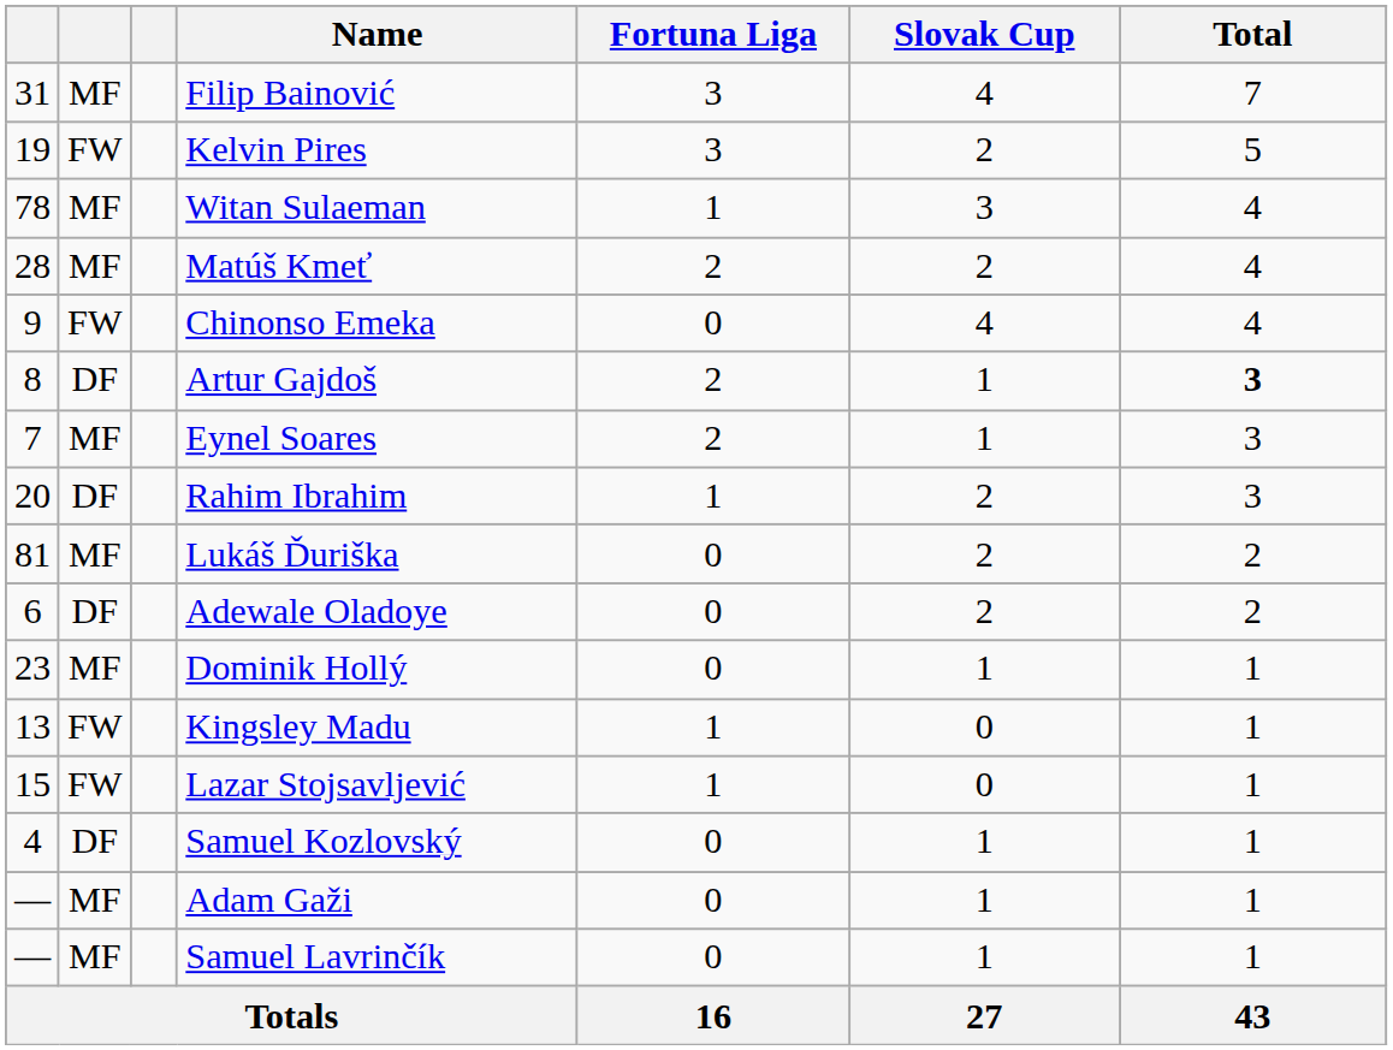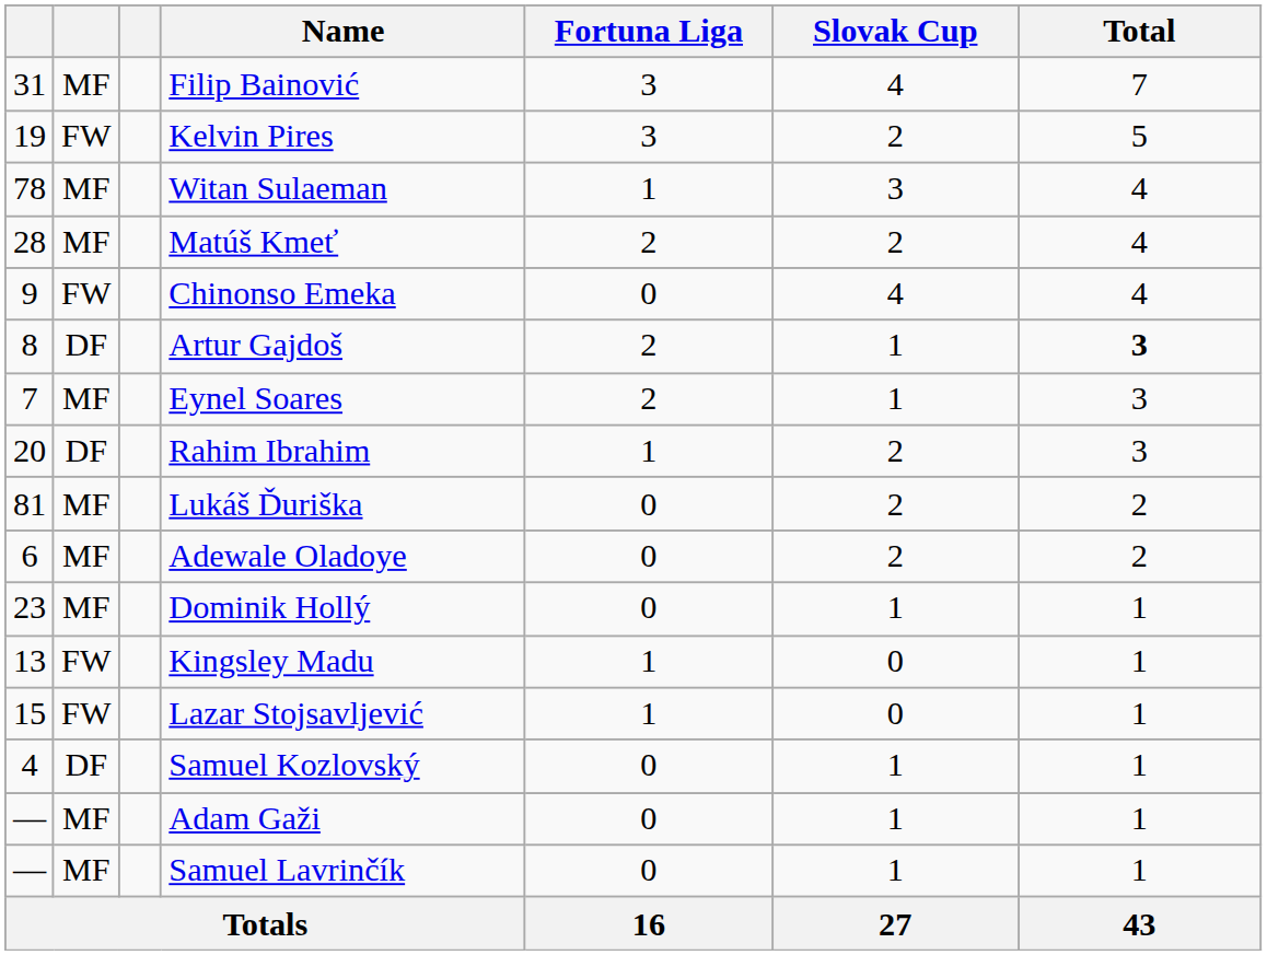 <table class="wikitable" style="text-align:center">
 <tr>
 <th width=15></th>
 <th width=15></th>
 <th width=15></th>
 <th width=180>Name</th>
 <th width=120><strong><a href='#'>Fortuna Liga</a></strong></th>
 <th width=120><strong><a href='#'>Slovak Cup</a></strong></th>
 <th width=120>Total</th>
 </tr>
 <tr>
 <td>31</td>
 <td>MF</td>
 <td></td>
 <td align=left><a href='#'>Filip Bainović</a></td>
 <td>3</td>
 <td>4</td>
 <td>7</td>
 </tr>
 <tr>
 <td>19</td>
 <td>FW</td>
 <td></td>
 <td align=left><a href='#'>Kelvin Pires</a></td>
 <td>3</td>
 <td>2</td>
 <td>5</td>
 </tr>
 <tr>
 <td>78</td>
 <td>MF</td>
 <td></td>
 <td align=left><a href='#'>Witan Sulaeman</a></td>
 <td>1</td>
 <td>3</td>
 <td>4</td>
 </tr>
 <tr>
 <td>28</td>
 <td>MF</td>
 <td></td>
 <td align=left><a href='#'>Matúš Kmeť</a></td>
 <td>2</td>
 <td>2</td>
 <td>4</td>
 </tr>
 <tr>
 <td>9</td>
 <td>FW</td>
 <td></td>
 <td align=left><a href='#'>Chinonso Emeka</a></td>
 <td>0</td>
 <td>4</td>
 <td>4</td>
 </tr>
 <tr>
 <td>8</td>
 <td>DF</td>
 <td></td>
 <td align=left><a href='#'>Artur Gajdoš</a></td>
 <td>2</td>
 <td>1</td>
 <td><strong>3</strong></td>
 </tr>
 <tr>
 <td>7</td>
 <td>MF</td>
 <td></td>
 <td align=left><a href='#'>Eynel Soares</a></td>
 <td>2</td>
 <td>1</td>
 <td>3</td>
 </tr>
 <tr>
 <td>20</td>
 <td>DF</td>
 <td></td>
 <td align=left><a href='#'>Rahim Ibrahim</a></td>
 <td>1</td>
 <td>2</td>
 <td>3</td>
 </tr>
 <tr>
 <td>81</td>
 <td>MF</td>
 <td></td>
 <td align=left><a href='#'>Lukáš Ďuriška</a></td>
 <td>0</td>
 <td>2</td>
 <td>2</td>
 </tr>
 <tr>
 <td>6</td>
-<td>DF</td>
+<td>MF</td>
 <td></td>
 <td align=left><a href='#'>Adewale Oladoye</a></td>
 <td>0</td>
 <td>2</td>
 <td>2</td>
 </tr>
 <tr>
 <td>23</td>
 <td>MF</td>
 <td></td>
 <td align=left><a href='#'>Dominik Hollý</a></td>
 <td>0</td>
 <td>1</td>
 <td>1</td>
 </tr>
 <tr>
 <td>13</td>
 <td>FW</td>
 <td></td>
 <td align=left><a href='#'>Kingsley Madu</a></td>
 <td>1</td>
 <td>0</td>
 <td>1</td>
 </tr>
 <tr>
 <td>15</td>
 <td>FW</td>
 <td></td>
 <td align=left><a href='#'>Lazar Stojsavljević</a></td>
 <td>1</td>
 <td>0</td>
 <td>1</td>
 </tr>
 <tr>
 <td>4</td>
 <td>DF</td>
 <td></td>
 <td align=left><a href='#'>Samuel Kozlovský</a></td>
 <td>0</td>
 <td>1</td>
 <td>1</td>
 </tr>
 <tr>
 <td>—</td>
 <td>MF</td>
 <td></td>
 <td align=left><a href='#'>Adam Gaži</a></td>
 <td>0</td>
 <td>1</td>
 <td>1</td>
 </tr>
 <tr>
 <td>—</td>
 <td>MF</td>
 <td></td>
 <td align=left><a href='#'>Samuel Lavrinčík</a></td>
 <td>0</td>
 <td>1</td>
 <td>1</td>
 </tr>
 <tr>
 <th colspan=4><strong>Totals</strong></th>
 <th><strong>16</strong></th>
 <th><strong>27</strong></th>
 <th><strong>43</strong></th>
 </tr>
 </table>
